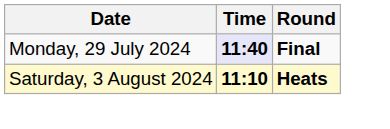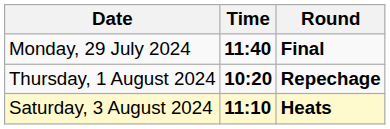 <table class="wikitable">
 <tr>
 <th>Date</th>
 <th>Time</th>
 <th>Round</th>
 </tr>
 <tr>
 <td>Monday, 29 July 2024</td>
-<td style="background: lavender;"><strong>11:40</strong></td>
+<td><strong>11:40</strong></td>
 <td><strong>Final</strong></td>
+</tr>
+<tr>
+<td>Thursday, 1 August 2024</td>
+<td><strong>10:20</strong></td>
+<td><strong>Repechage</strong></td>
 </tr>
 <tr style=background:lemonchiffon>
 <td>Saturday, 3 August 2024</td>
 <td><strong>11:10</strong></td>
 <td><strong>Heats</strong></td>
 </tr>
 </table>
